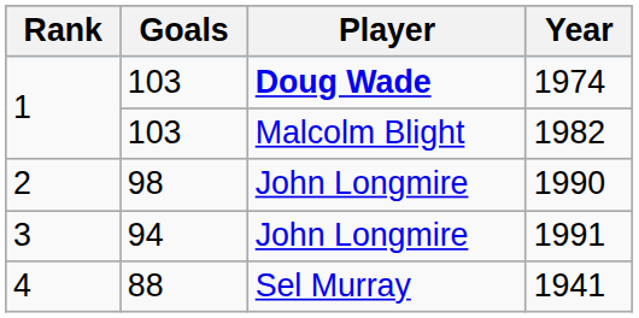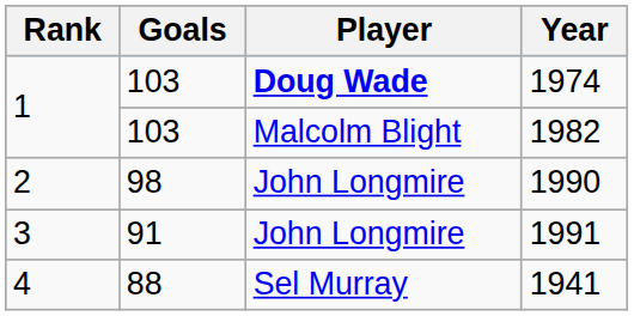 <table class="wikitable" style="width:50%;">
 <tr style="background:#87cefa;">
 <th>Rank</th>
 <th>Goals</th>
 <th>Player</th>
 <th>Year</th>
 </tr>
 <tr>
 <td rowspan= 2>1</td>
 <td>103</td>
 <td><strong><a href='#'>Doug Wade</a></strong></td>
 <td>1974</td>
 </tr>
 <tr>
 <td>103</td>
 <td><a href='#'>Malcolm Blight</a></td>
 <td>1982</td>
 </tr>
 <tr>
 <td>2</td>
 <td>98</td>
 <td><a href='#'>John Longmire</a></td>
 <td>1990</td>
 </tr>
 <tr>
 <td>3</td>
-<td>94</td>
+<td>91</td>
 <td><a href='#'>John Longmire</a></td>
 <td>1991</td>
 </tr>
 <tr>
 <td>4</td>
 <td>88</td>
 <td><a href='#'>Sel Murray</a></td>
 <td>1941</td>
 </tr>
 </table>
